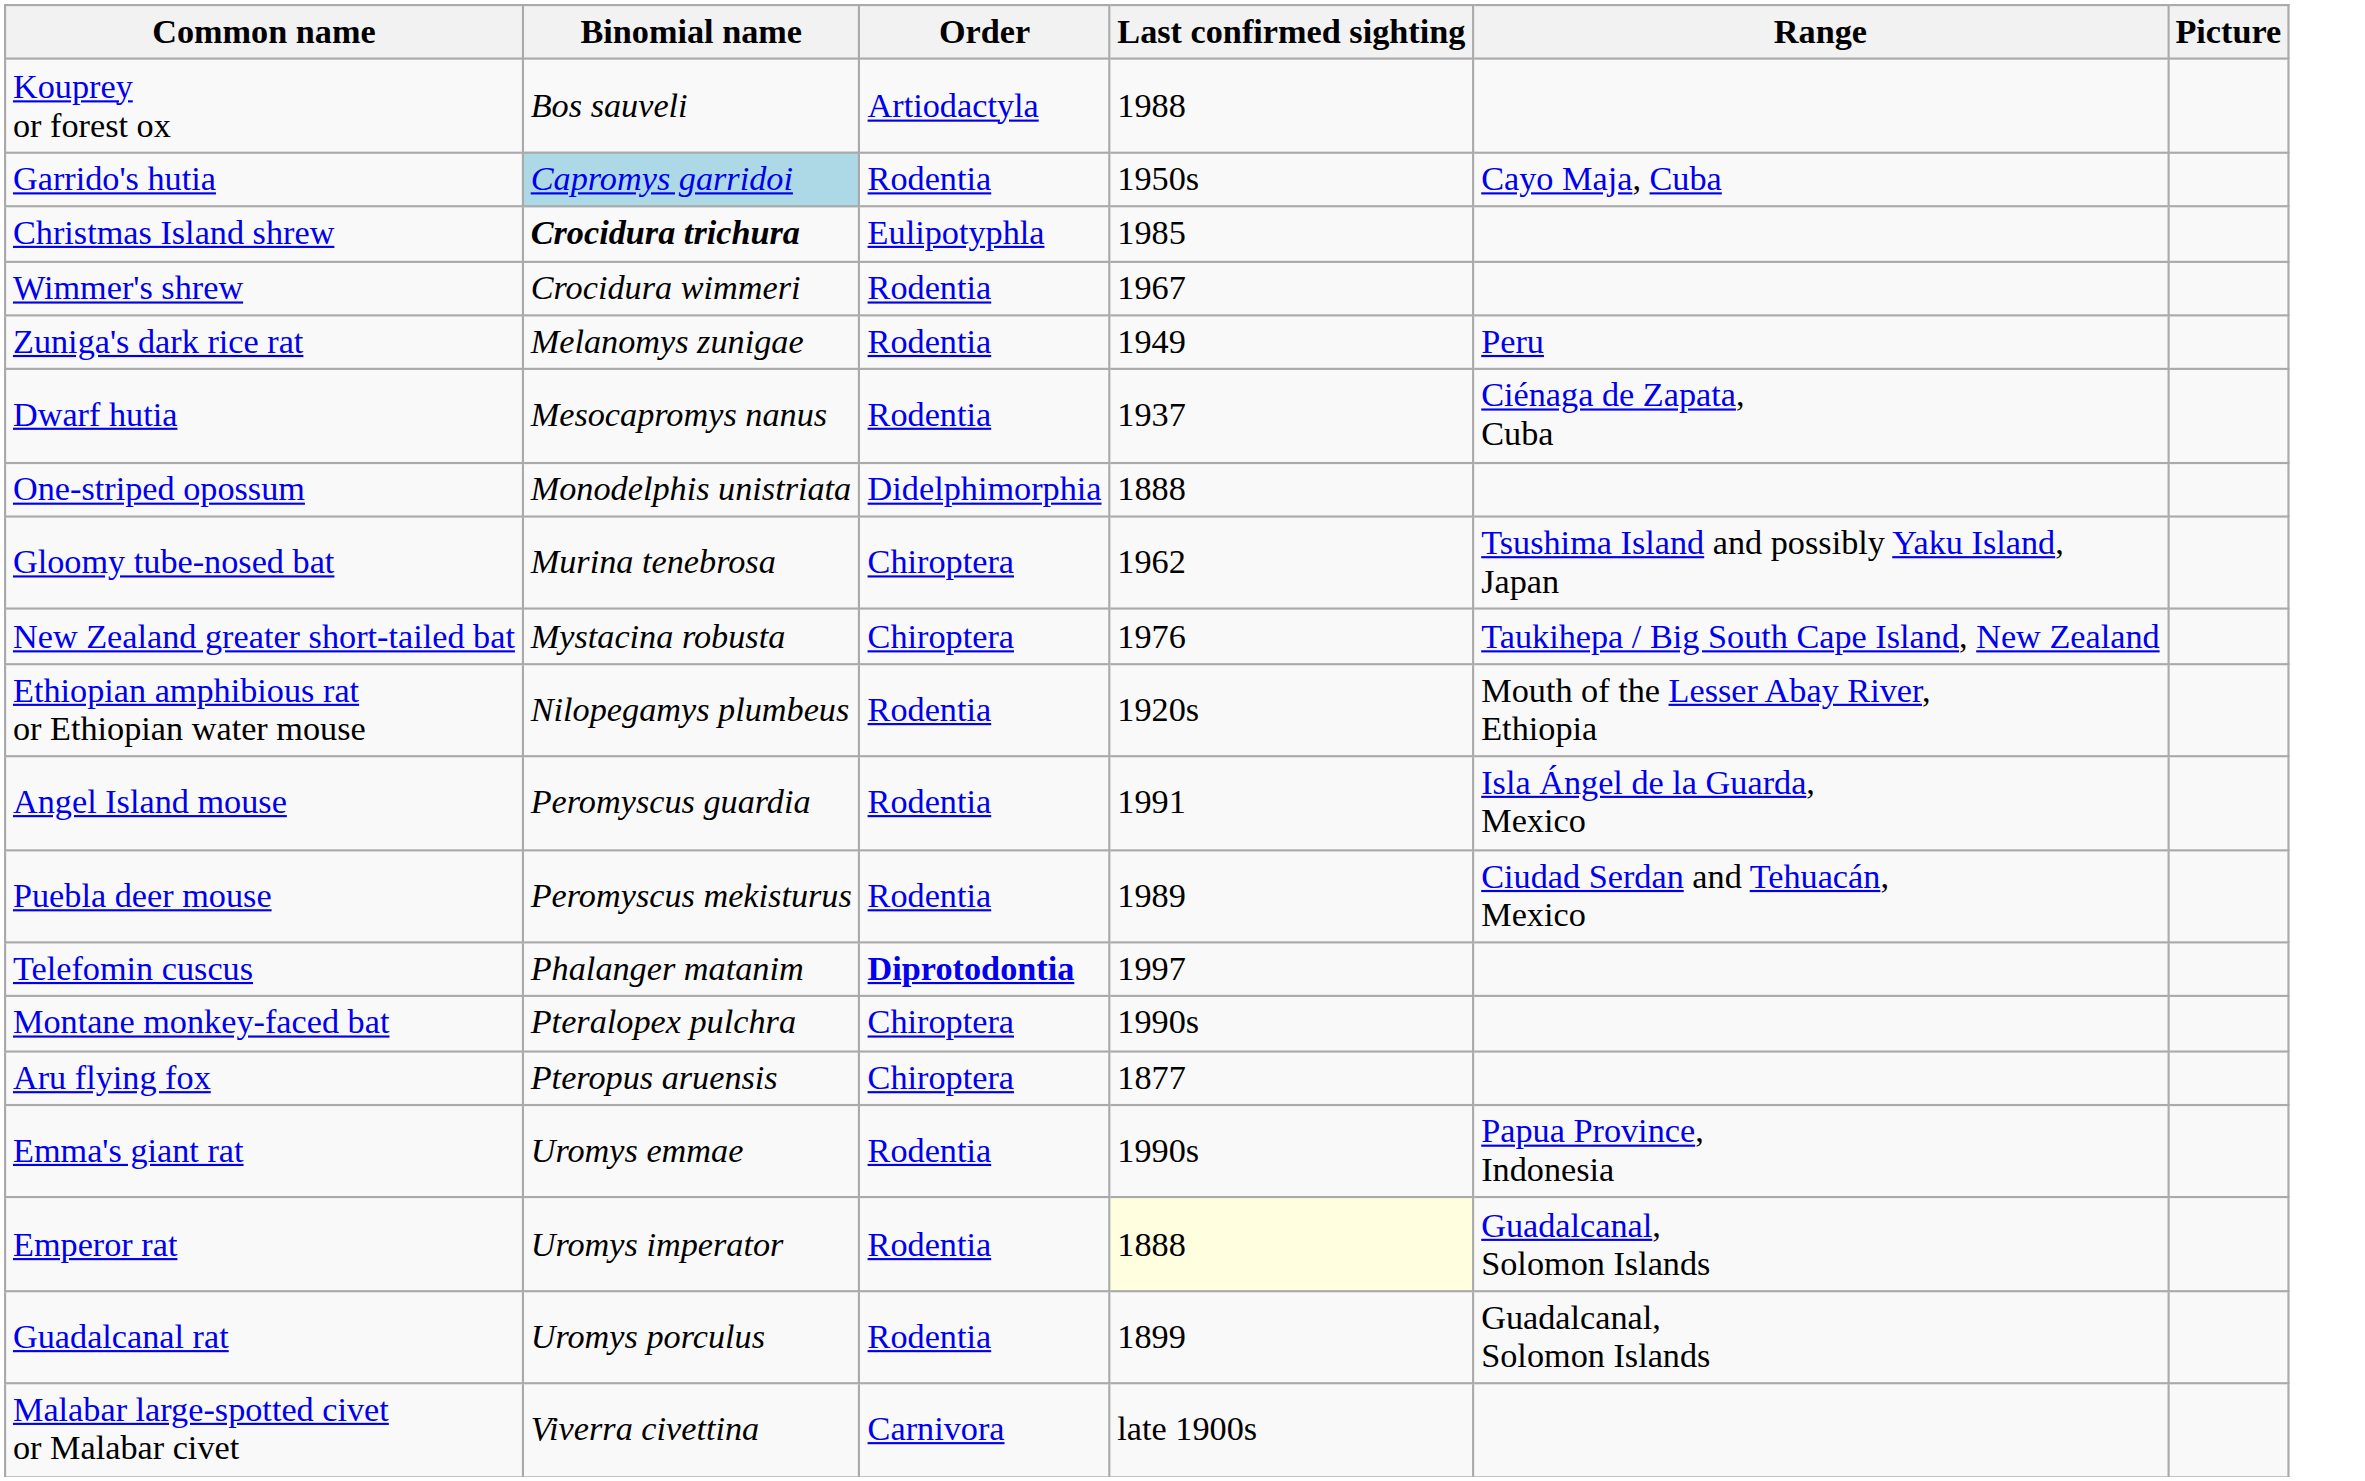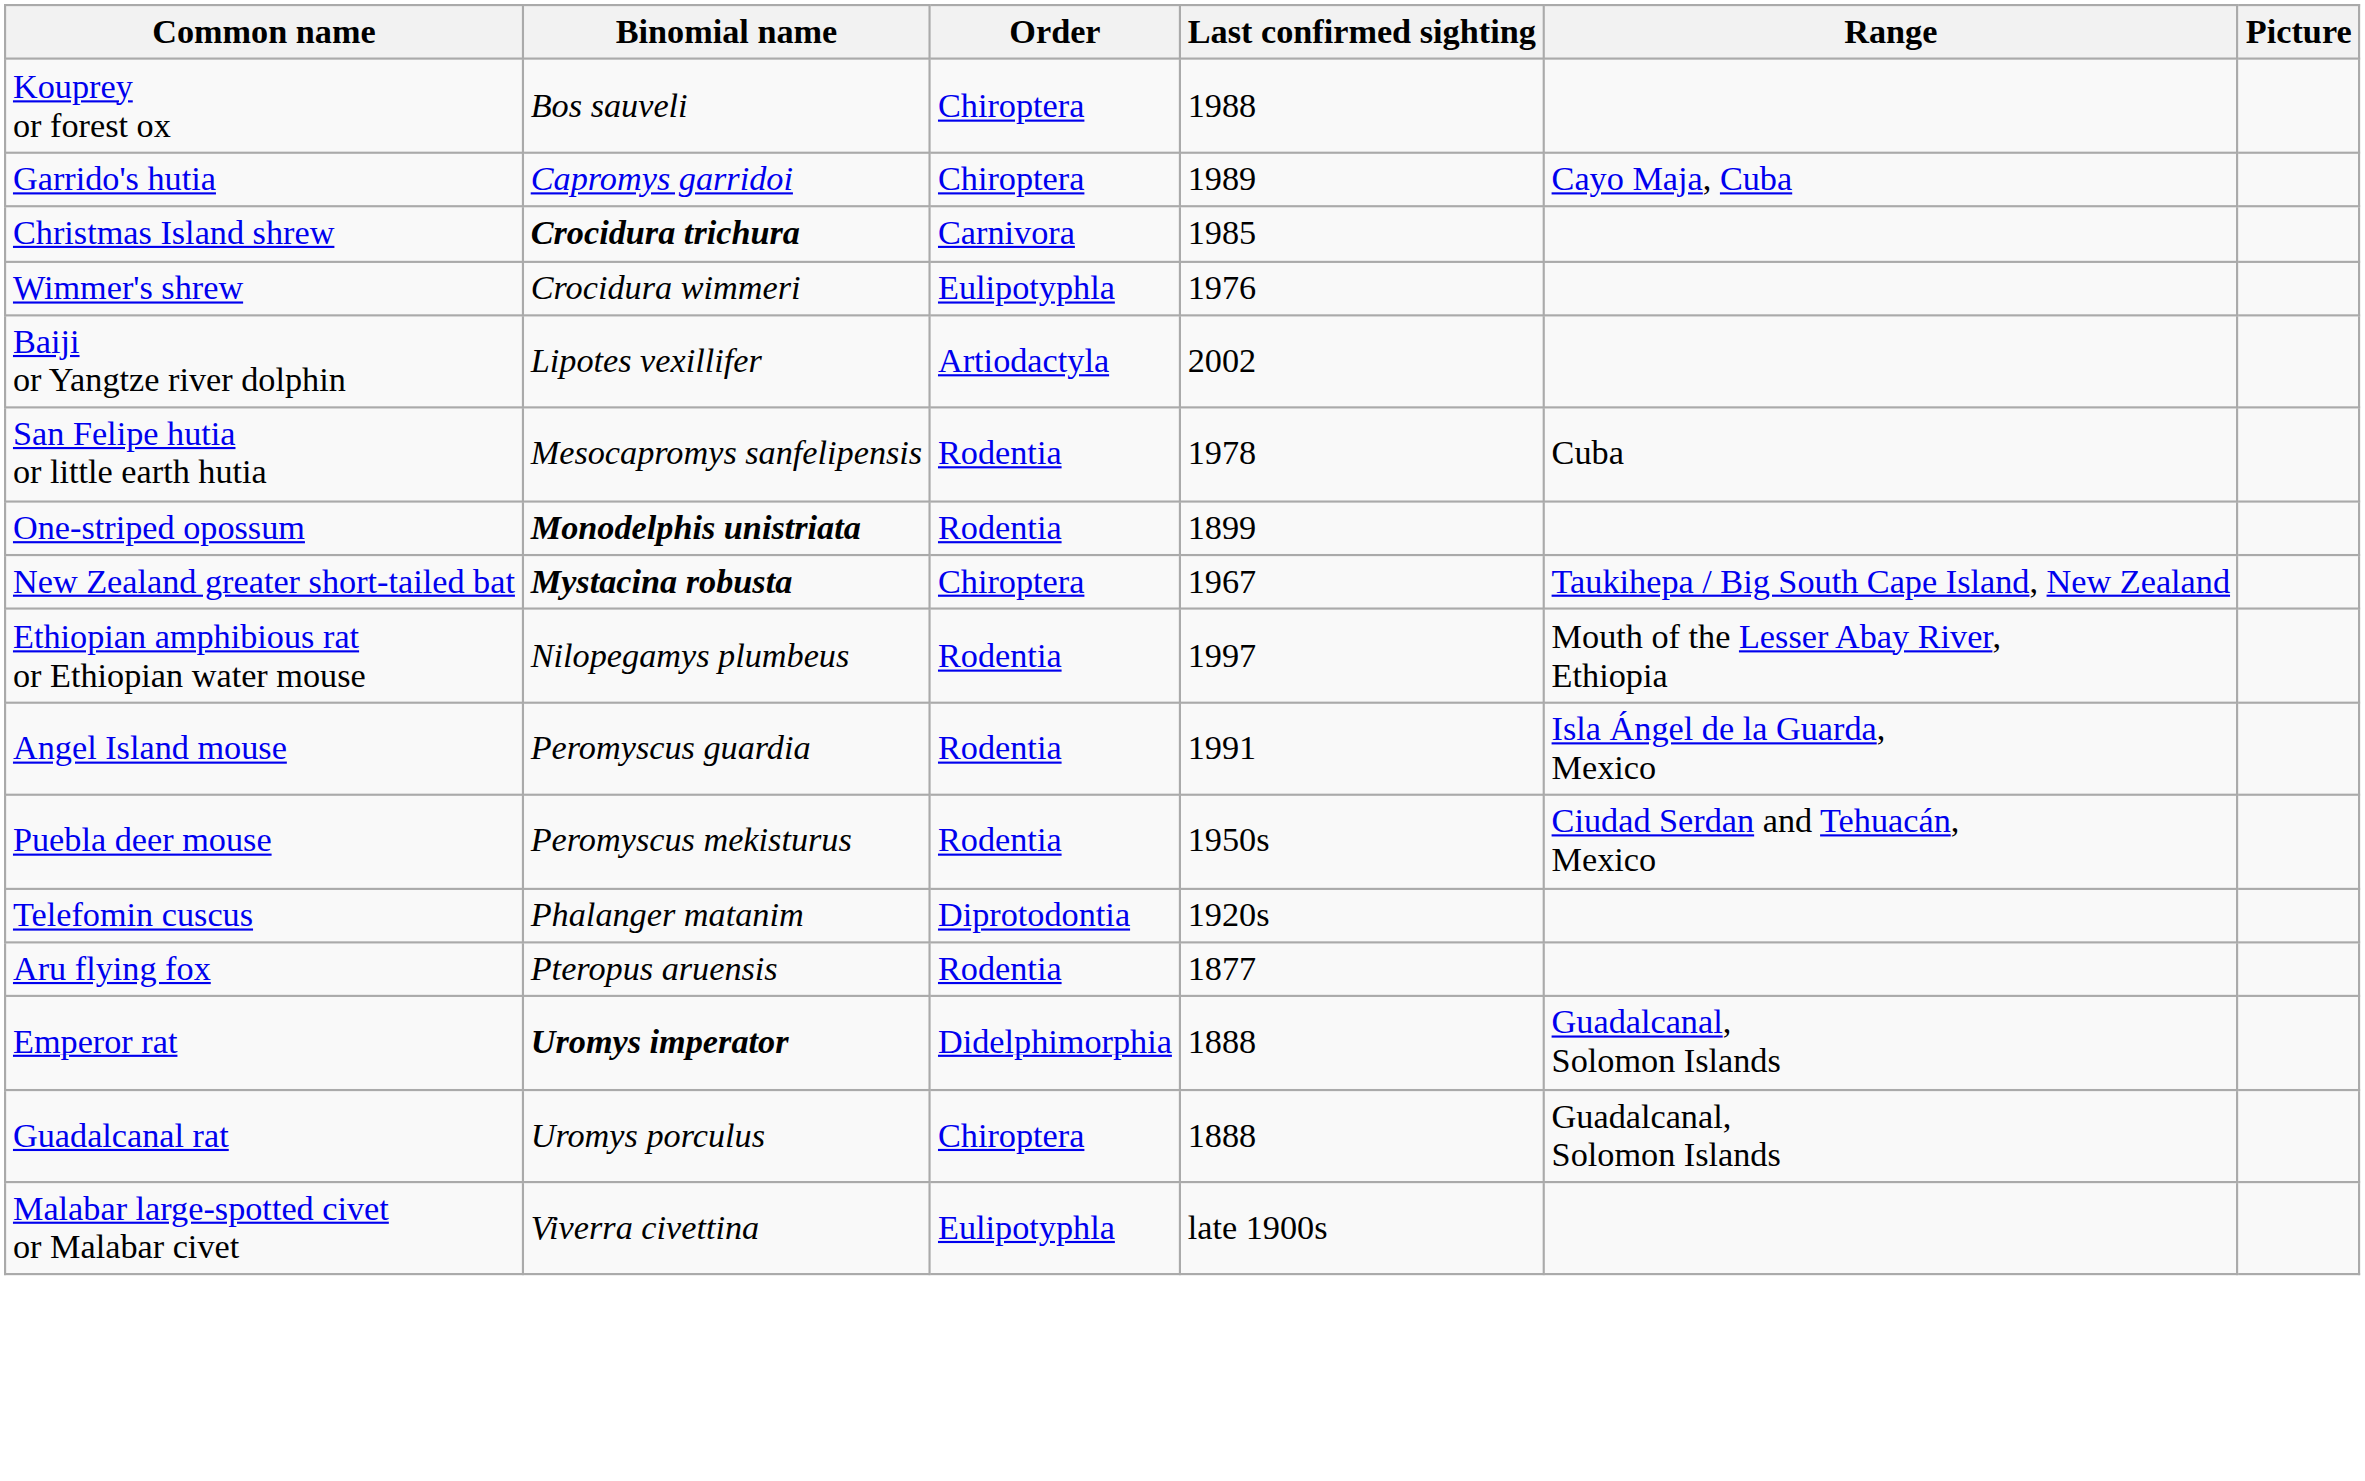 <table class="wikitable sortable">
 <tr>
 <th>Common name</th>
 <th>Binomial name</th>
 <th>Order</th>
 <th>Last confirmed sighting</th>
 <th>Range</th>
 <th>Picture</th>
 </tr>
 <tr>
 <td><a href='#'>Kouprey</a><br>or forest ox</td>
 <td><em>Bos sauveli<br></em></td>
-<td><a href='#'>Artiodactyla</a></td>
+<td><a href='#'>Chiroptera</a></td>
 <td>1988 </td>
 <td></td>
 <td></td>
 </tr>
 <tr>
 <td><a href='#'>Garrido's hutia</a></td>
-<td style="background: lightblue;"><em><a href='#'>Capromys garridoi</a></em><br></td>
-<td><a href='#'>Rodentia</a></td>
-<td>1950s </td>
+<td><em><a href='#'>Capromys garridoi</a></em><br></td>
+<td><a href='#'>Chiroptera</a></td>
+<td>1989 </td>
 <td><a href='#'>Cayo Maja</a>, <a href='#'>Cuba</a></td>
 <td></td>
 </tr>
 <tr>
 <td><a href='#'>Christmas Island shrew</a></td>
 <td><strong><em>Crocidura trichura</em><br></strong></td>
-<td><a href='#'>Eulipotyphla</a></td>
+<td><a href='#'>Carnivora</a></td>
 <td>1985 </td>
 <td></td>
 <td></td>
 </tr>
 <tr>
 <td><a href='#'>Wimmer's shrew</a></td>
 <td><em>Crocidura wimmeri</em><br></td>
-<td><a href='#'>Rodentia</a></td>
-<td>1967 </td>
+<td><a href='#'>Eulipotyphla</a></td>
+<td>1976 </td>
 <td></td>
 <td></td>
 </tr>
 <tr>
-<td><a href='#'>Zuniga's dark rice rat</a></td>
-<td><em>Melanomys zunigae</em><br></td>
-<td><a href='#'>Rodentia</a></td>
-<td>1949 </td>
-<td><a href='#'>Peru</a></td>
+<td><a href='#'>Baiji</a><br>or Yangtze river dolphin</td>
+<td><em>Lipotes vexillifer</em><br></td>
+<td><a href='#'>Artiodactyla</a></td>
+<td>2002  </td>
+<td></td>
 <td></td>
 </tr>
 <tr>
-<td><a href='#'>Dwarf hutia</a></td>
-<td><em>Mesocapromys nanus</em><br></td>
+<td><a href='#'>San Felipe hutia</a><br>or little earth hutia</td>
+<td><em>Mesocapromys sanfelipensis</em><br></td>
 <td><a href='#'>Rodentia</a></td>
-<td>1937 </td>
-<td><a href='#'>Ciénaga de Zapata</a>,<br>Cuba</td>
+<td>1978 </td>
+<td>Cuba</td>
 <td></td>
 </tr>
 <tr>
 <td><a href='#'>One-striped opossum</a></td>
-<td><em>Monodelphis unistriata</em><br></td>
-<td><a href='#'>Didelphimorphia</a></td>
-<td>1888 </td>
+<td><strong><em>Monodelphis unistriata</em><br></strong></td>
+<td><a href='#'>Rodentia</a></td>
+<td>1899 </td>
 <td></td>
 <td></td>
 </tr>
 <tr>
-<td><a href='#'>Gloomy tube-nosed bat</a></td>
-<td><em>Murina tenebrosa</em><br></td>
+<td><a href='#'>New Zealand greater short-tailed bat</a></td>
+<td><strong><em>Mystacina robusta</em><br></strong></td>
 <td><a href='#'>Chiroptera</a></td>
-<td>1962 </td>
-<td><a href='#'>Tsushima Island</a> and possibly <a href='#'>Yaku Island</a>,<br>Japan</td>
-<td></td>
-</tr>
-<tr>
-<td><a href='#'>New Zealand greater short-tailed bat</a></td>
-<td><em>Mystacina robusta</em><br></td>
-<td><a href='#'>Chiroptera</a></td>
-<td>1976 </td>
+<td>1967 </td>
 <td><a href='#'>Taukihepa / Big South Cape Island</a>, <a href='#'>New Zealand</a></td>
 <td></td>
 </tr>
 <tr>
 <td><a href='#'>Ethiopian amphibious rat</a><br>or Ethiopian water mouse</td>
 <td><em>Nilopegamys plumbeus</em><br></td>
 <td><a href='#'>Rodentia</a></td>
-<td>1920s </td>
+<td>1997 </td>
 <td>Mouth of the <a href='#'>Lesser Abay River</a>,<br>Ethiopia</td>
 <td></td>
 </tr>
 <tr>
 <td><a href='#'>Angel Island mouse</a></td>
 <td><em>Peromyscus guardia</em><br></td>
 <td><a href='#'>Rodentia</a></td>
 <td>1991 </td>
 <td><a href='#'>Isla Ángel de la Guarda</a>,<br>Mexico</td>
 <td></td>
 </tr>
 <tr>
 <td><a href='#'>Puebla deer mouse</a></td>
 <td><em>Peromyscus mekisturus</em><br></td>
 <td><a href='#'>Rodentia</a></td>
-<td>1989 </td>
+<td>1950s </td>
 <td><a href='#'>Ciudad Serdan</a> and <a href='#'>Tehuacán</a>,<br>Mexico</td>
 <td></td>
 </tr>
 <tr>
 <td><a href='#'>Telefomin cuscus</a></td>
 <td><em>Phalanger matanim</em><br></td>
-<td><strong><a href='#'>Diprotodontia</a></strong></td>
-<td>1997 </td>
-<td></td>
-<td></td>
-</tr>
-<tr>
-<td><a href='#'>Montane monkey-faced bat</a></td>
-<td><em>Pteralopex pulchra</em><br></td>
-<td><a href='#'>Chiroptera</a></td>
-<td>1990s </td>
+<td><a href='#'>Diprotodontia</a></td>
+<td>1920s </td>
 <td></td>
 <td></td>
 </tr>
 <tr>
 <td><a href='#'>Aru flying fox</a></td>
 <td><em>Pteropus aruensis</em><br></td>
-<td><a href='#'>Chiroptera</a></td>
+<td><a href='#'>Rodentia</a></td>
 <td>1877 </td>
 <td></td>
 <td></td>
 </tr>
 <tr>
-<td><a href='#'>Emma's giant rat</a></td>
-<td><em>Uromys emmae</em><br></td>
-<td><a href='#'>Rodentia</a></td>
-<td>1990s </td>
-<td><a href='#'>Papua Province</a>,<br>Indonesia</td>
-<td></td>
-</tr>
-<tr>
 <td><a href='#'>Emperor rat</a></td>
-<td><em>Uromys imperator</em><br></td>
-<td><a href='#'>Rodentia</a></td>
-<td style="background: lightyellow;">1888 </td>
+<td><strong><em>Uromys imperator</em><br></strong></td>
+<td><a href='#'>Didelphimorphia</a></td>
+<td>1888 </td>
 <td><a href='#'>Guadalcanal</a>,<br>Solomon Islands</td>
 <td></td>
 </tr>
 <tr>
 <td><a href='#'>Guadalcanal rat</a></td>
 <td><em>Uromys porculus</em><br></td>
-<td><a href='#'>Rodentia</a></td>
-<td>1899 </td>
+<td><a href='#'>Chiroptera</a></td>
+<td>1888 </td>
 <td>Guadalcanal,<br>Solomon Islands</td>
 <td></td>
 </tr>
 <tr>
 <td><a href='#'>Malabar large-spotted civet</a><br>or Malabar civet</td>
 <td><em>Viverra civettina</em><br></td>
-<td><a href='#'>Carnivora</a></td>
+<td><a href='#'>Eulipotyphla</a></td>
 <td>late 1900s  </td>
 <td></td>
 <td></td>
 </tr>
 </table>
